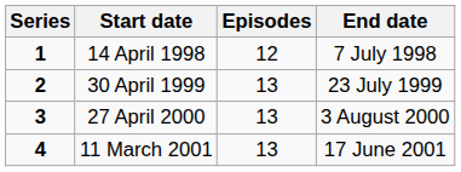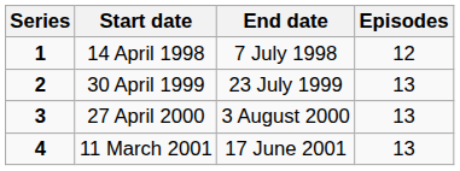 <table class="wikitable" style="text-align:center;">
 <tr>
 <th>Series</th>
 <th>Start date</th>
+<th>End date</th>
 <th>Episodes</th>
-<th>End date</th>
 </tr>
 <tr>
 <td><strong>1</strong></td>
 <td>14 April 1998</td>
+<td>7 July 1998</td>
 <td>12</td>
-<td>7 July 1998</td>
 </tr>
 <tr>
 <td><strong>2</strong></td>
 <td>30 April 1999</td>
+<td>23 July 1999</td>
 <td>13</td>
-<td>23 July 1999</td>
 </tr>
 <tr>
 <td><strong>3</strong></td>
 <td>27 April 2000</td>
+<td>3 August 2000</td>
 <td>13</td>
-<td>3 August 2000</td>
 </tr>
 <tr>
 <td><strong>4</strong></td>
 <td>11 March 2001</td>
+<td>17 June 2001</td>
 <td>13</td>
-<td>17 June 2001</td>
 </tr>
 </table>
